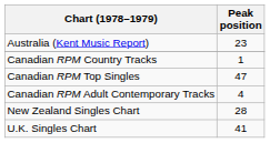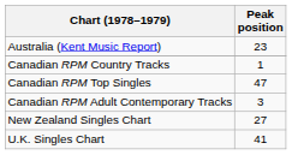 <table class="wikitable sortable">
 <tr>
 <th>Chart (1978–1979)</th>
 <th>Peak<br>position</th>
 </tr>
 <tr>
 <td>Australia (<a href='#'>Kent Music Report</a>)</td>
 <td style="text-align:center;">23</td>
 </tr>
 <tr>
 </tr>
 <tr>
 </tr>
 <tr>
 </tr>
 <tr>
 <td>Canadian <em>RPM</em> Country Tracks</td>
 <td style="text-align:center;">1</td>
 </tr>
 <tr>
 <td>Canadian <em>RPM</em> Top Singles</td>
 <td style="text-align:center;">47</td>
 </tr>
 <tr>
 <td>Canadian <em>RPM</em> Adult Contemporary Tracks</td>
-<td style="text-align:center;">4</td>
+<td style="text-align:center;">3</td>
 </tr>
 <tr>
 <td>New Zealand Singles Chart</td>
-<td style="text-align:center;">28</td>
+<td style="text-align:center;">27</td>
 </tr>
 <tr>
 <td>U.K. Singles Chart</td>
 <td style="text-align:center;">41</td>
 </tr>
 </table>
